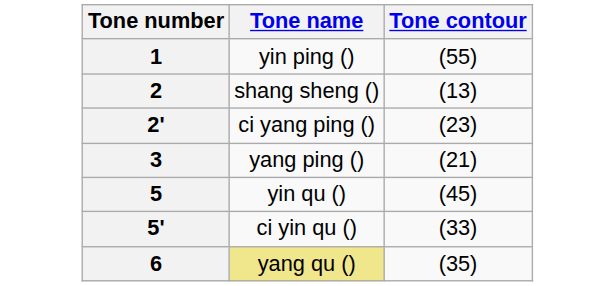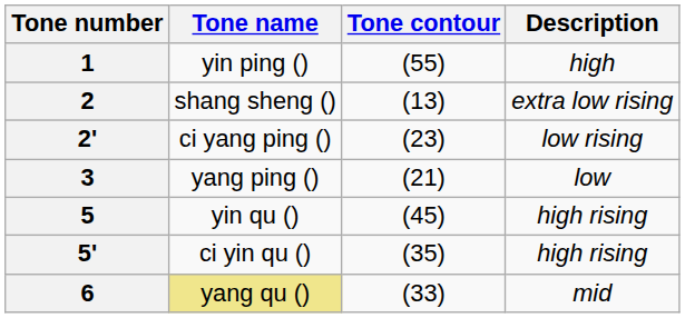 <table class="wikitable" style="text-align:center; margin:1em auto 1em auto">
 <tr>
 <th>Tone number</th>
 <th><a href='#'>Tone name</a></th>
 <th><a href='#'>Tone contour</a></th>
+<th>Description</th>
 </tr>
 <tr>
 <th>1</th>
 <td>yin ping ()</td>
 <td> (55)</td>
+<td><em>high</em></td>
 </tr>
 <tr>
 <th>2</th>
 <td>shang sheng ()</td>
 <td> (13)</td>
+<td><em>extra low rising</em></td>
 </tr>
 <tr>
 <th>2'</th>
 <td>ci yang ping ()</td>
 <td> (23)</td>
+<td><em>low rising</em></td>
 </tr>
 <tr>
 <th>3</th>
 <td>yang ping ()</td>
 <td> (21)</td>
+<td><em>low</em></td>
 </tr>
 <tr>
 <th>5</th>
 <td>yin qu ()</td>
 <td> (45)</td>
+<td><em>high rising</em></td>
 </tr>
 <tr>
 <th>5'</th>
 <td>ci yin qu ()</td>
-<td> (33)</td>
+<td> (35)</td>
+<td><em>high rising</em></td>
 </tr>
 <tr>
 <th>6</th>
 <td style="background: khaki;">yang qu ()</td>
-<td> (35)</td>
+<td> (33)</td>
+<td><em>mid</em></td>
 </tr>
 </table>
